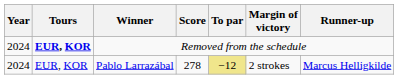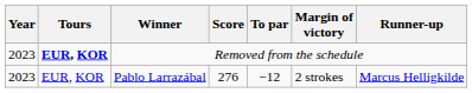 <table class="wikitable" style="font-size:95%">
 <tr>
 <th>Year</th>
 <th>Tours</th>
 <th>Winner</th>
 <th>Score</th>
 <th>To par</th>
 <th>Margin of<br>victory</th>
 <th>Runner-up</th>
 </tr>
 <tr>
-<td>2024</td>
+<td>2023</td>
 <td><strong><a href='#'>EUR</a>, <a href='#'>KOR</a></strong></td>
 <td colspan=5 align=center><em>Removed from the schedule</em></td>
 </tr>
 <tr>
-<td>2024</td>
+<td>2023</td>
 <td><a href='#'>EUR</a>, <a href='#'>KOR</a></td>
 <td> <a href='#'>Pablo Larrazábal</a></td>
-<td align=center>278</td>
-<td align=center style="background: khaki;">−12</td>
+<td align=center>276</td>
+<td align=center>−12</td>
 <td>2 strokes</td>
 <td> <a href='#'>Marcus Helligkilde</a></td>
 </tr>
 </table>
